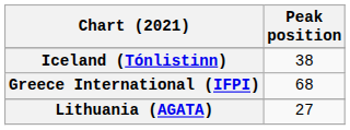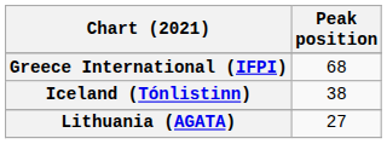 <table class="wikitable sortable plainrowheaders" style="text-align:center">
 <tr>
 <th>Chart (2021)</th>
 <th>Peak<br>position</th>
 </tr>
 <tr>
 </tr>
 <tr>
+<th scope="row">Greece International (<a href='#'>IFPI</a>)</th>
+<td>68</td>
+</tr>
+<tr>
 <th scope="row">Iceland (<a href='#'>Tónlistinn</a>)</th>
 <td>38</td>
-</tr>
-<tr>
-<th scope="row">Greece International (<a href='#'>IFPI</a>)</th>
-<td>68</td>
 </tr>
 <tr>
 </tr>
 <tr>
 <th scope="row">Lithuania (<a href='#'>AGATA</a>)</th>
 <td>27</td>
 </tr>
 <tr>
 </tr>
 <tr>
 </tr>
 <tr>
 </tr>
 </table>
